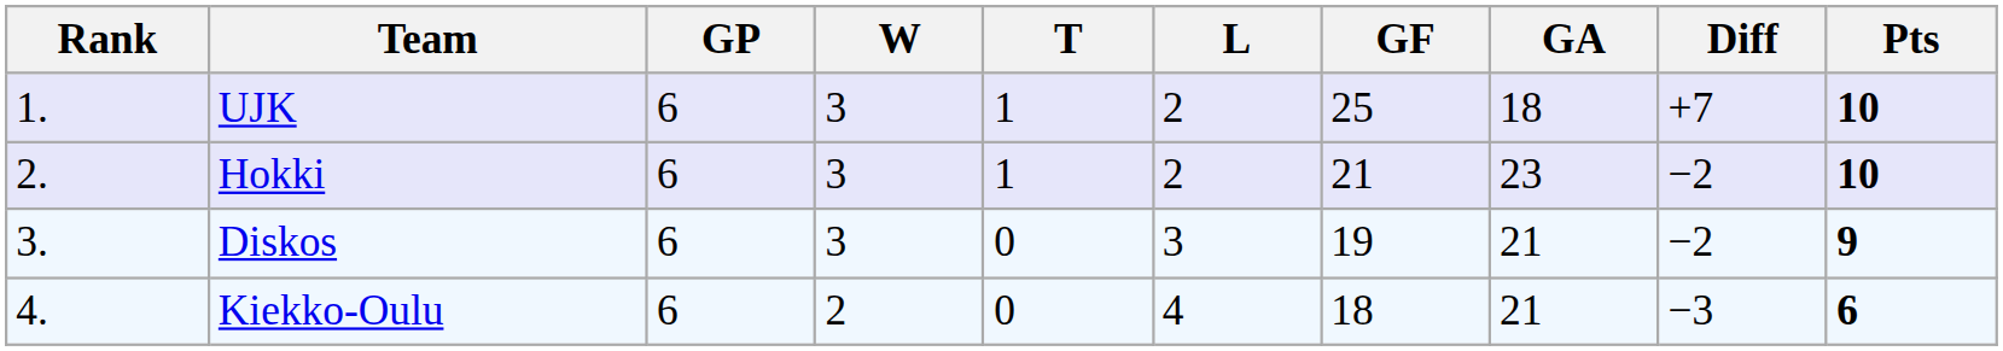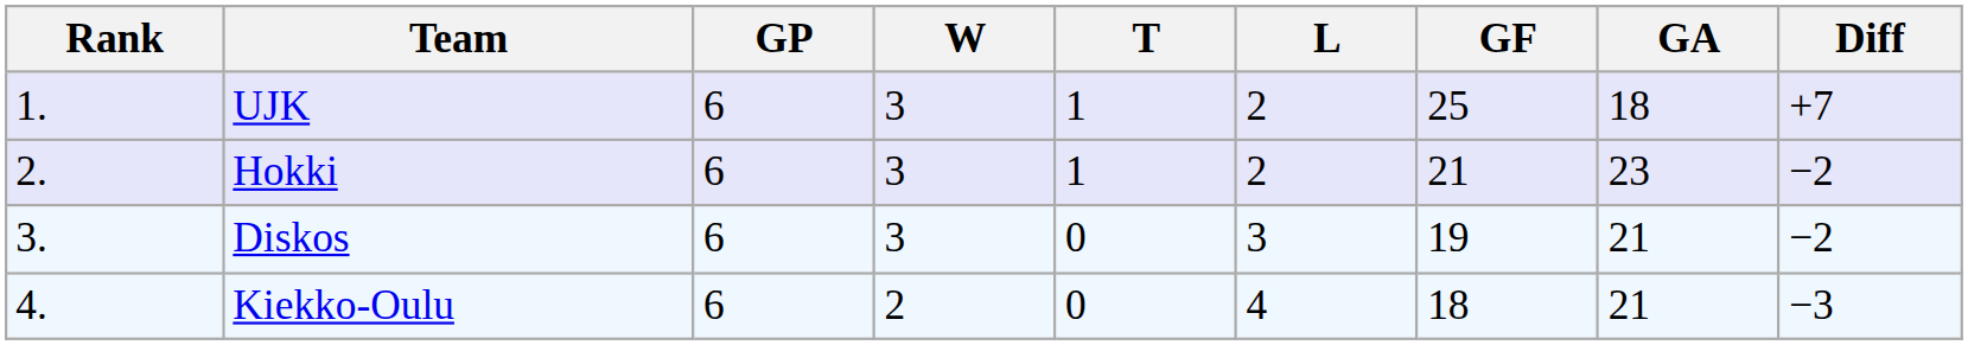 <table class="wikitable">
 <tr>
 <th bgcolor="#DDDDFF" width="6%" align="left">Rank</th>
 <th bgcolor="#DDDDFF" width="13%">Team</th>
 <th bgcolor="#DDDDFF" width="5%">GP</th>
 <th bgcolor="#DDDDFF" width="5%">W</th>
 <th bgcolor="#DDDDFF" width="5%">T</th>
 <th bgcolor="#DDDDFF" width="5%">L</th>
 <th bgcolor="#DDDDFF" width="5%">GF</th>
 <th bgcolor="#DDDDFF" width="5%">GA</th>
 <th bgcolor="#DDDDFF" width="5%">Diff</th>
-<th bgcolor="#DDDDFF" width="5%">Pts</th>
 </tr>
 <tr bgcolor="#e6e6fa">
 <td align="left">1.</td>
 <td><a href='#'>UJK</a></td>
 <td>6</td>
 <td>3</td>
 <td>1</td>
 <td>2</td>
 <td>25</td>
 <td>18</td>
 <td>+7</td>
-<td><strong>10</strong></td>
 </tr>
 <tr bgcolor="#e6e6fa">
 <td align="left">2.</td>
 <td><a href='#'>Hokki</a></td>
 <td>6</td>
 <td>3</td>
 <td>1</td>
 <td>2</td>
 <td>21</td>
 <td>23</td>
 <td>−2</td>
-<td><strong>10</strong></td>
 </tr>
 <tr bgcolor="#f0f8ff">
 <td align="left">3.</td>
 <td><a href='#'>Diskos</a></td>
 <td>6</td>
 <td>3</td>
 <td>0</td>
 <td>3</td>
 <td>19</td>
 <td>21</td>
 <td>−2</td>
-<td><strong>9</strong></td>
 </tr>
 <tr bgcolor="#f0f8ff">
 <td align="left">4.</td>
 <td><a href='#'>Kiekko-Oulu</a></td>
 <td>6</td>
 <td>2</td>
 <td>0</td>
 <td>4</td>
 <td>18</td>
 <td>21</td>
 <td>−3</td>
-<td><strong>6</strong></td>
 </tr>
 </table>
